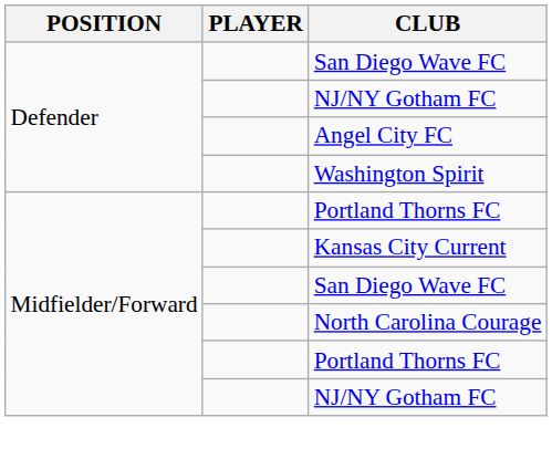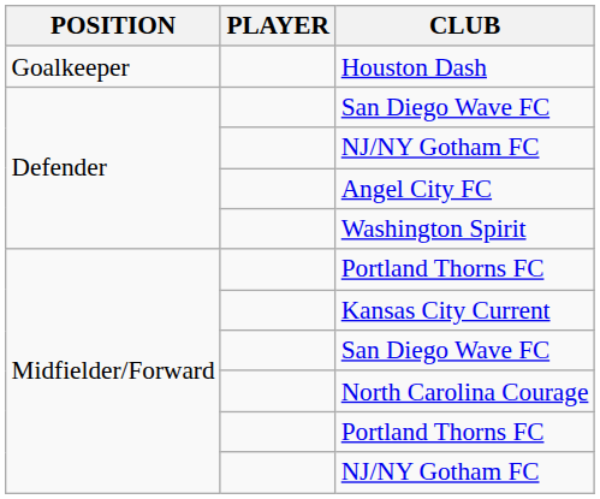 <table class="wikitable sortable">
 <tr>
 <th>POSITION</th>
 <th>PLAYER</th>
 <th>CLUB</th>
+</tr>
+<tr>
+<td>Goalkeeper</td>
+<td> </td>
+<td><a href='#'>Houston Dash</a></td>
 </tr>
 <tr>
 <td rowspan=4>Defender</td>
 <td> </td>
 <td><a href='#'>San Diego Wave FC</a></td>
 </tr>
 <tr>
 <td> </td>
 <td><a href='#'>NJ/NY Gotham FC</a></td>
 </tr>
 <tr>
 <td> </td>
 <td><a href='#'>Angel City FC</a></td>
 </tr>
 <tr>
 <td> </td>
 <td><a href='#'>Washington Spirit</a></td>
 </tr>
 <tr>
 <td rowspan=6>Midfielder/Forward</td>
 <td> </td>
 <td><a href='#'>Portland Thorns FC</a></td>
 </tr>
 <tr>
 <td> </td>
 <td><a href='#'>Kansas City Current</a></td>
 </tr>
 <tr>
 <td> </td>
 <td><a href='#'>San Diego Wave FC</a></td>
 </tr>
 <tr>
 <td> </td>
 <td><a href='#'>North Carolina Courage</a></td>
 </tr>
 <tr>
 <td> </td>
 <td><a href='#'>Portland Thorns FC</a></td>
 </tr>
 <tr>
 <td> </td>
 <td><a href='#'>NJ/NY Gotham FC</a></td>
 </tr>
 </table>
